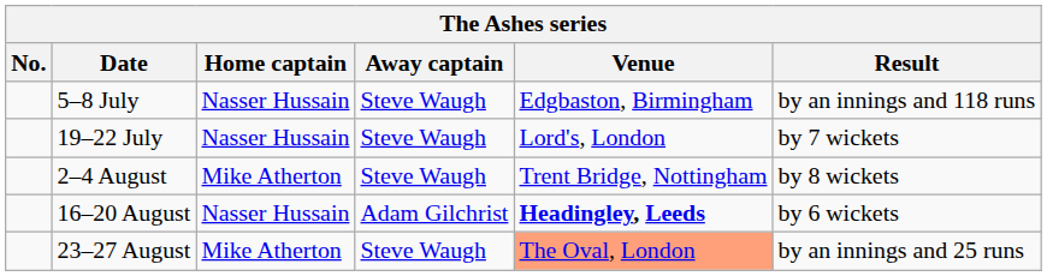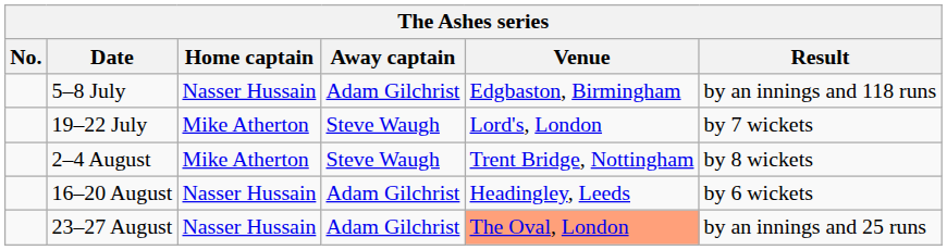 <table class="wikitable">
 <tr>
 <th colspan="9">The Ashes series</th>
 </tr>
 <tr>
 <th>No.</th>
 <th>Date</th>
 <th>Home captain</th>
 <th>Away captain</th>
 <th>Venue</th>
 <th>Result</th>
 </tr>
 <tr>
 <td></td>
 <td>5–8 July</td>
 <td><a href='#'>Nasser Hussain</a></td>
-<td><a href='#'>Steve Waugh</a></td>
+<td><a href='#'>Adam Gilchrist</a></td>
 <td><a href='#'>Edgbaston</a>, <a href='#'>Birmingham</a></td>
 <td> by an innings and 118 runs</td>
 </tr>
 <tr>
 <td></td>
 <td>19–22 July</td>
-<td><a href='#'>Nasser Hussain</a></td>
+<td><a href='#'>Mike Atherton</a></td>
 <td><a href='#'>Steve Waugh</a></td>
 <td><a href='#'>Lord's</a>, <a href='#'>London</a></td>
 <td> by 7 wickets</td>
 </tr>
 <tr>
 <td></td>
 <td>2–4 August</td>
 <td><a href='#'>Mike Atherton</a></td>
 <td><a href='#'>Steve Waugh</a></td>
 <td><a href='#'>Trent Bridge</a>, <a href='#'>Nottingham</a></td>
 <td> by 8 wickets</td>
 </tr>
 <tr>
 <td></td>
 <td>16–20 August</td>
 <td><a href='#'>Nasser Hussain</a></td>
 <td><a href='#'>Adam Gilchrist</a></td>
-<td><strong><a href='#'>Headingley</a>, <a href='#'>Leeds</a></strong></td>
+<td><a href='#'>Headingley</a>, <a href='#'>Leeds</a></td>
 <td> by 6 wickets</td>
 </tr>
 <tr>
 <td></td>
 <td>23–27 August</td>
-<td><a href='#'>Mike Atherton</a></td>
-<td><a href='#'>Steve Waugh</a></td>
+<td><a href='#'>Nasser Hussain</a></td>
+<td><a href='#'>Adam Gilchrist</a></td>
 <td style="background: lightsalmon;"><a href='#'>The Oval</a>, <a href='#'>London</a></td>
 <td> by an innings and 25 runs</td>
 </tr>
 </table>
